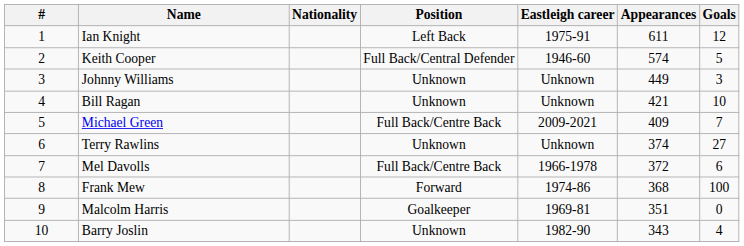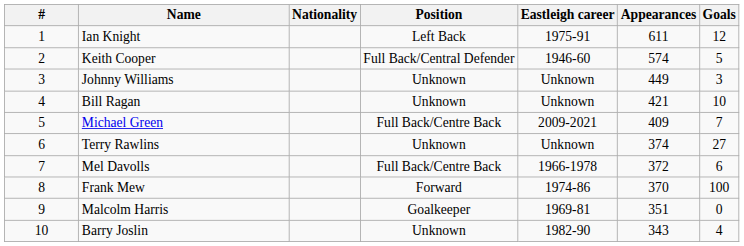 <table class="wikitable sortable" style="text-align: center;">
 <tr>
 <th style="width:5em">#</th>
 <th style="width:15em">Name</th>
 <th>Nationality</th>
 <th>Position</th>
 <th>Eastleigh career</th>
 <th>Appearances</th>
 <th>Goals</th>
 </tr>
 <tr>
 <td>1</td>
 <td align="left">Ian Knight</td>
 <td></td>
 <td>Left Back</td>
 <td>1975-91</td>
 <td>611</td>
 <td>12</td>
 </tr>
 <tr>
 <td>2</td>
 <td align="left">Keith Cooper</td>
 <td></td>
 <td>Full Back/Central Defender</td>
 <td>1946-60</td>
 <td>574</td>
 <td>5</td>
 </tr>
 <tr>
 <td>3</td>
 <td align="left">Johnny Williams</td>
 <td></td>
 <td>Unknown</td>
 <td>Unknown</td>
 <td>449</td>
 <td>3</td>
 </tr>
 <tr>
 <td>4</td>
 <td align="left">Bill Ragan</td>
 <td></td>
 <td>Unknown</td>
 <td>Unknown</td>
 <td>421</td>
 <td>10</td>
 </tr>
 <tr>
 <td>5</td>
 <td align="left"><a href='#'>Michael Green</a></td>
 <td></td>
 <td>Full Back/Centre Back</td>
 <td>2009-2021</td>
 <td>409</td>
 <td>7</td>
 </tr>
 <tr>
 <td>6</td>
 <td align="left">Terry Rawlins</td>
 <td></td>
 <td>Unknown</td>
 <td>Unknown</td>
 <td>374</td>
 <td>27</td>
 </tr>
 <tr>
 <td>7</td>
 <td align="left">Mel Davolls</td>
 <td></td>
 <td>Full Back/Centre Back</td>
 <td>1966-1978</td>
 <td>372</td>
 <td>6</td>
 </tr>
 <tr>
 <td>8</td>
 <td align="left">Frank Mew</td>
 <td></td>
 <td>Forward</td>
 <td>1974-86</td>
-<td>368</td>
+<td>370</td>
 <td>100</td>
 </tr>
 <tr>
 <td>9</td>
 <td align="left">Malcolm Harris</td>
 <td></td>
 <td>Goalkeeper</td>
 <td>1969-81</td>
 <td>351</td>
 <td>0</td>
 </tr>
 <tr>
 <td>10</td>
 <td align="left">Barry Joslin</td>
 <td></td>
 <td>Unknown</td>
 <td>1982-90</td>
 <td>343</td>
 <td>4</td>
 </tr>
 </table>
